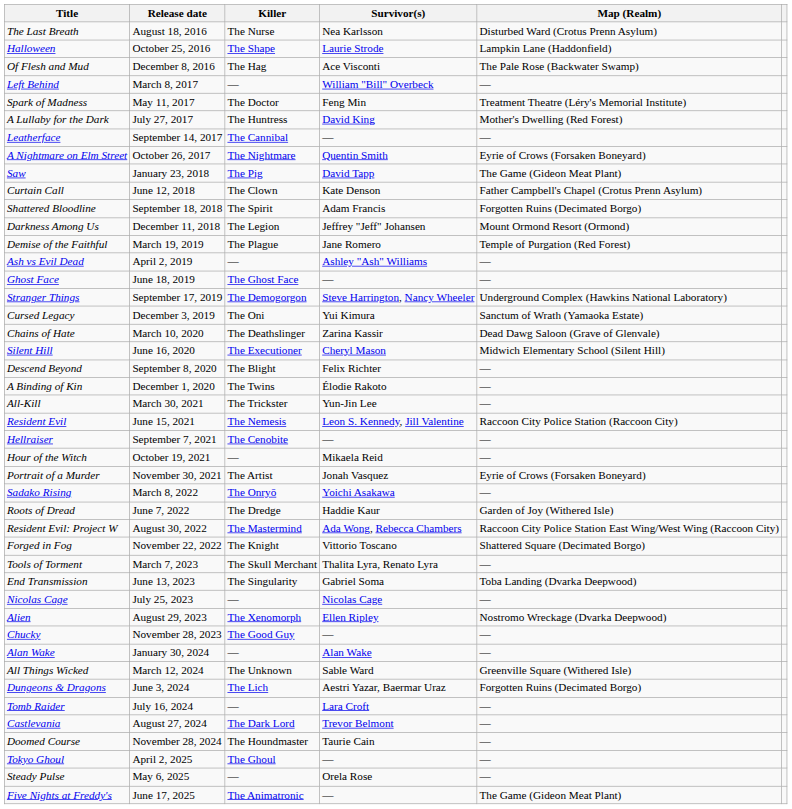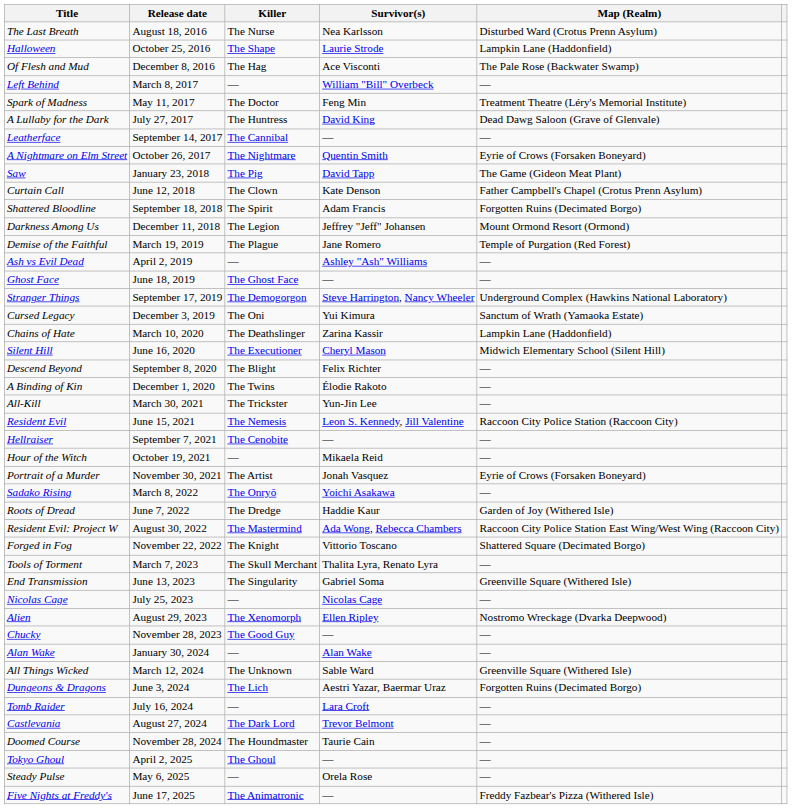 <table class="wikitable sortable">
 <tr>
 <th scope="col">Title</th>
 <th scope="col">Release date</th>
 <th scope="col">Killer</th>
 <th scope="col">Survivor(s)</th>
 <th scope="col">Map (Realm)</th>
 <th scope="col" class="unsortable"></th>
 </tr>
 <tr>
 <td scope="row"><em>The Last Breath</em></td>
 <td>August 18, 2016</td>
 <td>The Nurse</td>
 <td>Nea Karlsson</td>
 <td>Disturbed Ward (Crotus Prenn Asylum)</td>
 <td></td>
 </tr>
 <tr>
 <td scope="row"><em><a href='#'>Halloween</a></em> </td>
 <td>October 25, 2016</td>
 <td><a href='#'>The Shape</a></td>
 <td><a href='#'>Laurie Strode</a></td>
 <td>Lampkin Lane (Haddonfield)</td>
 <td></td>
 </tr>
 <tr>
 <td scope="row"><em>Of Flesh and Mud</em></td>
 <td>December 8, 2016</td>
 <td>The Hag</td>
 <td>Ace Visconti</td>
 <td>The Pale Rose (Backwater Swamp)</td>
 <td></td>
 </tr>
 <tr>
 <td scope="row"><em><a href='#'>Left Behind</a></em> </td>
 <td>March 8, 2017</td>
 <td>—</td>
 <td><a href='#'>William "Bill" Overbeck</a></td>
 <td>—</td>
 <td></td>
 </tr>
 <tr>
 <td scope="row"><em>Spark of Madness</em></td>
 <td>May 11, 2017</td>
 <td>The Doctor</td>
 <td>Feng Min</td>
 <td>Treatment Theatre (Léry's Memorial Institute)</td>
 <td></td>
 </tr>
 <tr>
 <td scope="row"><em>A Lullaby for the Dark</em></td>
 <td>July 27, 2017</td>
 <td>The Huntress</td>
 <td><a href='#'>David King</a></td>
-<td>Mother's Dwelling (Red Forest)</td>
+<td>Dead Dawg Saloon (Grave of Glenvale)</td>
 <td></td>
 </tr>
 <tr>
 <td scope="row"><em><a href='#'>Leatherface</a></em> </td>
 <td>September 14, 2017</td>
 <td><a href='#'>The Cannibal</a></td>
 <td>—</td>
 <td>—</td>
 <td></td>
 </tr>
 <tr>
 <td scope="row"><em><a href='#'>A Nightmare on Elm Street</a></em> </td>
 <td>October 26, 2017</td>
 <td><a href='#'>The Nightmare</a></td>
 <td><a href='#'>Quentin Smith</a></td>
 <td>Eyrie of Crows (Forsaken Boneyard)</td>
 <td></td>
 </tr>
 <tr>
 <td scope="row"><em><a href='#'>Saw</a></em> </td>
 <td>January 23, 2018</td>
 <td><a href='#'>The Pig</a></td>
 <td><a href='#'>David Tapp</a></td>
 <td>The Game (Gideon Meat Plant)</td>
 <td></td>
 </tr>
 <tr>
 <td scope="row"><em>Curtain Call</em></td>
 <td>June 12, 2018</td>
 <td>The Clown</td>
 <td>Kate Denson</td>
 <td>Father Campbell's Chapel (Crotus Prenn Asylum)</td>
 <td></td>
 </tr>
 <tr>
 <td scope="row"><em>Shattered Bloodline</em></td>
 <td>September 18, 2018</td>
 <td>The Spirit</td>
 <td>Adam Francis</td>
 <td>Forgotten Ruins (Decimated Borgo)</td>
 <td></td>
 </tr>
 <tr>
 <td scope="row"><em>Darkness Among Us</em></td>
 <td>December 11, 2018</td>
 <td>The Legion</td>
 <td>Jeffrey "Jeff" Johansen</td>
 <td>Mount Ormond Resort (Ormond)</td>
 <td></td>
 </tr>
 <tr>
 <td scope="row"><em>Demise of the Faithful</em></td>
 <td>March 19, 2019</td>
 <td>The Plague</td>
 <td>Jane Romero</td>
 <td>Temple of Purgation (Red Forest)</td>
 <td></td>
 </tr>
 <tr>
 <td scope="row"><em><a href='#'>Ash vs Evil Dead</a></em> </td>
 <td>April 2, 2019</td>
 <td>—</td>
 <td><a href='#'>Ashley "Ash" Williams</a></td>
 <td>—</td>
 <td></td>
 </tr>
 <tr>
 <td scope="row"><a href='#'><em>Ghost Face</em></a> </td>
 <td>June 18, 2019</td>
 <td><a href='#'>The Ghost Face</a></td>
 <td>—</td>
 <td>—</td>
 <td></td>
 </tr>
 <tr>
 <td scope="row"><em><a href='#'>Stranger Things</a></em> </td>
 <td>September 17, 2019</td>
 <td><a href='#'>The Demogorgon</a></td>
 <td><a href='#'>Steve Harrington</a>, <a href='#'>Nancy Wheeler</a></td>
 <td>Underground Complex (Hawkins National Laboratory)</td>
 <td></td>
 </tr>
 <tr>
 <td scope="row"><em>Cursed Legacy</em></td>
 <td>December 3, 2019</td>
 <td>The Oni</td>
 <td>Yui Kimura</td>
 <td>Sanctum of Wrath (Yamaoka Estate)</td>
 <td></td>
 </tr>
 <tr>
 <td scope="row"><em>Chains of Hate</em></td>
 <td>March 10, 2020</td>
 <td>The Deathslinger</td>
 <td>Zarina Kassir</td>
-<td>Dead Dawg Saloon (Grave of Glenvale)</td>
+<td>Lampkin Lane (Haddonfield)</td>
 <td></td>
 </tr>
 <tr>
 <td scope="row"><em><a href='#'>Silent Hill</a></em> </td>
 <td>June 16, 2020</td>
 <td><a href='#'>The Executioner</a></td>
 <td><a href='#'>Cheryl Mason</a></td>
 <td>Midwich Elementary School (Silent Hill)</td>
 <td></td>
 </tr>
 <tr>
 <td scope="row"><em>Descend Beyond</em></td>
 <td>September 8, 2020</td>
 <td>The Blight</td>
 <td>Felix Richter</td>
 <td>—</td>
 <td></td>
 </tr>
 <tr>
 <td scope="row"><em>A Binding of Kin</em></td>
 <td>December 1, 2020</td>
 <td>The Twins</td>
 <td>Élodie Rakoto</td>
 <td>—</td>
 <td></td>
 </tr>
 <tr>
 <td scope="row"><em>All-Kill</em></td>
 <td>March 30, 2021</td>
 <td>The Trickster</td>
 <td>Yun-Jin Lee</td>
 <td>—</td>
 <td></td>
 </tr>
 <tr>
 <td scope="row"><em><a href='#'>Resident Evil</a></em> </td>
 <td>June 15, 2021</td>
 <td><a href='#'>The Nemesis</a></td>
 <td><a href='#'>Leon S. Kennedy</a>, <a href='#'>Jill Valentine</a></td>
 <td>Raccoon City Police Station (Raccoon City)</td>
 <td></td>
 </tr>
 <tr>
 <td scope="row"><em><a href='#'>Hellraiser</a></em> </td>
 <td>September 7, 2021</td>
 <td><a href='#'>The Cenobite</a></td>
 <td>—</td>
 <td>—</td>
 <td></td>
 </tr>
 <tr>
 <td scope="row"><em>Hour of the Witch</em></td>
 <td>October 19, 2021</td>
 <td>—</td>
 <td>Mikaela Reid</td>
 <td>—</td>
 <td></td>
 </tr>
 <tr>
 <td scope="row"><em>Portrait of a Murder</em></td>
 <td>November 30, 2021</td>
 <td>The Artist</td>
 <td>Jonah Vasquez</td>
 <td>Eyrie of Crows (Forsaken Boneyard)</td>
 <td></td>
 </tr>
 <tr>
 <td scope="row"><em><a href='#'>Sadako Rising</a></em> </td>
 <td>March 8, 2022</td>
 <td><a href='#'>The Onryō</a></td>
 <td><a href='#'>Yoichi Asakawa</a></td>
 <td>—</td>
 <td></td>
 </tr>
 <tr>
 <td scope="row"><em>Roots of Dread</em></td>
 <td>June 7, 2022</td>
 <td>The Dredge</td>
 <td>Haddie Kaur</td>
 <td>Garden of Joy (Withered Isle)</td>
 <td></td>
 </tr>
 <tr>
 <td scope="row"><em>Resident Evil: Project W</em> </td>
 <td>August 30, 2022</td>
 <td><a href='#'>The Mastermind</a></td>
 <td><a href='#'>Ada Wong</a>, <a href='#'>Rebecca Chambers</a></td>
 <td>Raccoon City Police Station East Wing/West Wing (Raccoon City)</td>
 <td></td>
 </tr>
 <tr>
 <td scope="row"><em>Forged in Fog</em></td>
 <td>November 22, 2022</td>
 <td>The Knight</td>
 <td>Vittorio Toscano</td>
 <td>Shattered Square (Decimated Borgo)</td>
 <td></td>
 </tr>
 <tr>
 <td scope="row"><em>Tools of Torment</em></td>
 <td>March 7, 2023</td>
 <td>The Skull Merchant</td>
 <td>Thalita Lyra, Renato Lyra</td>
 <td>—</td>
 <td></td>
 </tr>
 <tr>
 <td scope="row"><em>End Transmission</em></td>
 <td>June 13, 2023</td>
 <td>The Singularity</td>
 <td>Gabriel Soma</td>
-<td>Toba Landing (Dvarka Deepwood)</td>
+<td>Greenville Square (Withered Isle)</td>
 <td></td>
 </tr>
 <tr>
 <td scope="row"><em><a href='#'>Nicolas Cage</a></em> </td>
 <td>July 25, 2023</td>
 <td>—</td>
 <td><a href='#'>Nicolas Cage</a></td>
 <td>—</td>
 <td></td>
 </tr>
 <tr>
 <td scope="row"><em><a href='#'>Alien</a></em> </td>
 <td>August 29, 2023</td>
 <td><a href='#'>The Xenomorph</a></td>
 <td><a href='#'>Ellen Ripley</a></td>
 <td>Nostromo Wreckage (Dvarka Deepwood)</td>
 <td></td>
 </tr>
 <tr>
 <td scope="row"><em><a href='#'>Chucky</a></em> </td>
 <td>November 28, 2023</td>
 <td><a href='#'>The Good Guy</a></td>
 <td>—</td>
 <td>—</td>
 <td></td>
 </tr>
 <tr>
 <td scope="row"><em><a href='#'>Alan Wake</a></em> </td>
 <td>January 30, 2024</td>
 <td>—</td>
 <td><a href='#'>Alan Wake</a></td>
 <td>—</td>
 <td></td>
 </tr>
 <tr>
 <td><em>All Things Wicked</em></td>
 <td>March 12, 2024</td>
 <td>The Unknown</td>
 <td>Sable Ward</td>
 <td>Greenville Square (Withered Isle)</td>
 <td></td>
 </tr>
 <tr>
 <td scope="row"><em><a href='#'>Dungeons & Dragons</a></em> </td>
 <td>June 3, 2024</td>
 <td><a href='#'>The Lich</a></td>
 <td>Aestri Yazar, Baermar Uraz</td>
 <td>Forgotten Ruins (Decimated Borgo)</td>
 <td></td>
 </tr>
 <tr>
 <td scope="rpw"><em><a href='#'>Tomb Raider</a></em> </td>
 <td>July 16, 2024</td>
 <td>—</td>
 <td><a href='#'>Lara Croft</a></td>
 <td>—</td>
 <td></td>
 </tr>
 <tr>
 <td scope="row"><em><a href='#'>Castlevania</a></em> </td>
 <td>August 27, 2024</td>
 <td><a href='#'>The Dark Lord</a></td>
 <td><a href='#'>Trevor Belmont</a></td>
 <td>—</td>
 <td></td>
 </tr>
 <tr>
 <td scope="row"><em>Doomed Course</em></td>
 <td>November 28, 2024</td>
 <td>The Houndmaster</td>
 <td>Taurie Cain</td>
 <td>—</td>
 <td></td>
 </tr>
 <tr>
 <td scope="row"><em><a href='#'>Tokyo Ghoul</a></em> </td>
 <td>April 2, 2025</td>
 <td><a href='#'>The Ghoul</a></td>
 <td>—</td>
 <td>—</td>
 <td></td>
 </tr>
 <tr>
 <td scope="row"><em>Steady Pulse</em></td>
 <td>May 6, 2025</td>
 <td>—</td>
 <td>Orela Rose</td>
 <td>—</td>
 <td></td>
 </tr>
 <tr>
 <td scope="row"><em><a href='#'>Five Nights at Freddy's</a></em> </td>
 <td>June 17, 2025</td>
 <td><a href='#'>The Animatronic</a></td>
 <td>—</td>
-<td>The Game (Gideon Meat Plant)</td>
+<td>Freddy Fazbear's Pizza (Withered Isle)</td>
 <td></td>
 </tr>
 </table>
